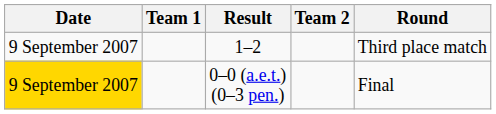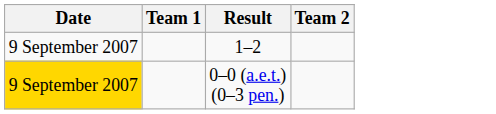 <table class="wikitable" style="text-align: left;">
 <tr>
 <th>Date</th>
 <th>Team 1</th>
 <th>Result</th>
 <th>Team 2</th>
-<th>Round</th>
 </tr>
 <tr>
 <td>9 September 2007</td>
 <td></td>
 <td style="text-align:center;">1–2</td>
 <td></td>
-<td>Third place match</td>
 </tr>
 <tr>
 <td style="background: gold;">9 September 2007</td>
 <td></td>
 <td style="text-align:center;">0–0 (<a href='#'>a.e.t.</a>)<br> (0–3 <a href='#'>pen.</a>)</td>
 <td></td>
-<td>Final</td>
 </tr>
 </table>
